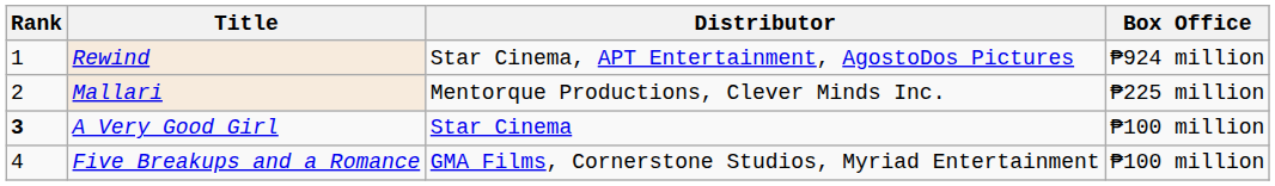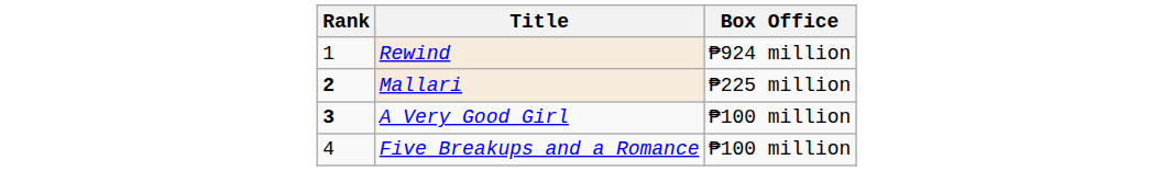 <table class="wikitable" style="margin:auto; margin:auto;">
 <tr>
 <th>Rank</th>
 <th>Title</th>
-<th>Distributor</th>
 <th>Box Office</th>
 </tr>
 <tr>
 <td>1</td>
 <td style="background:#f7ebdd"><em><a href='#'>Rewind</a></em></td>
-<td>Star Cinema, <a href='#'>APT Entertainment</a>, <a href='#'>AgostoDos Pictures</a></td>
 <td>₱924 million</td>
 </tr>
 <tr>
-<td>2</td>
+<td><strong>2</strong></td>
 <td style="background:#f7ebdd"><em><a href='#'>Mallari</a></em></td>
-<td>Mentorque Productions, Clever Minds Inc.</td>
 <td>₱225 million</td>
 </tr>
 <tr>
 <td><strong>3</strong></td>
 <td><em><a href='#'>A Very Good Girl</a></em></td>
-<td><a href='#'>Star Cinema</a></td>
 <td>₱100 million</td>
 </tr>
 <tr>
 <td>4</td>
 <td><em><a href='#'>Five Breakups and a Romance</a></em></td>
-<td><a href='#'>GMA Films</a>, Cornerstone Studios, Myriad Entertainment</td>
 <td>₱100 million</td>
 </tr>
 </table>
